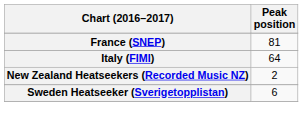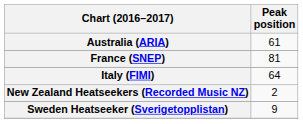 <table class="wikitable sortable plainrowheaders" style="text-align:center">
 <tr>
 <th scope="col">Chart (2016–2017)</th>
 <th scope="col">Peak<br>position</th>
+</tr>
+<tr>
+<th scope="row">Australia (<a href='#'>ARIA</a>)</th>
+<td>61</td>
 </tr>
 <tr>
 </tr>
 <tr>
 </tr>
 <tr>
 </tr>
 <tr>
 <th scope="row">France (<a href='#'>SNEP</a>)</th>
 <td>81</td>
 </tr>
 <tr>
 </tr>
 <tr>
 <th scope="row">Italy (<a href='#'>FIMI</a>)</th>
 <td>64</td>
 </tr>
 <tr>
 <th scope="row">New Zealand Heatseekers (<a href='#'>Recorded Music NZ</a>)</th>
 <td>2</td>
 </tr>
 <tr>
 </tr>
 <tr>
 </tr>
 <tr>
 </tr>
 <tr>
 <th scope="row">Sweden Heatseeker (<a href='#'>Sverigetopplistan</a>)</th>
-<td>6</td>
+<td>9</td>
 </tr>
 <tr>
 </tr>
 <tr>
 </tr>
 <tr>
 </tr>
 <tr>
 </tr>
 <tr>
 </tr>
 </table>
